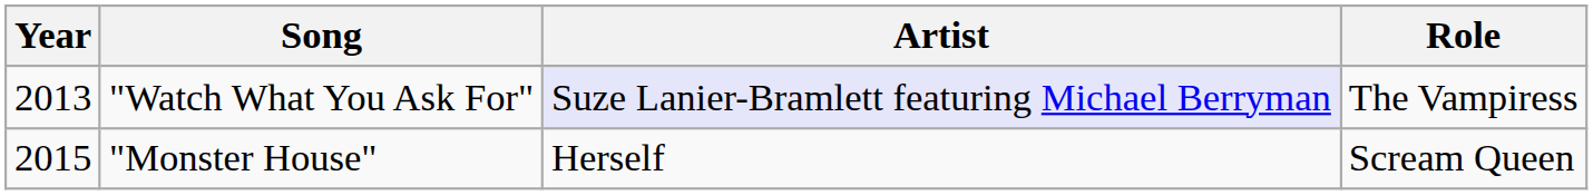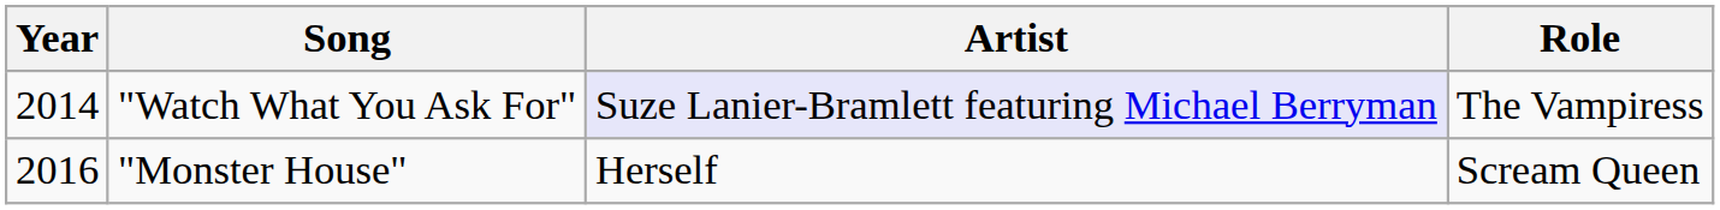 <table class="wikitable sortable">
 <tr>
 <th>Year</th>
 <th>Song</th>
 <th>Artist</th>
 <th>Role</th>
 </tr>
 <tr>
-<td>2013</td>
+<td>2014</td>
 <td>"Watch What You Ask For"</td>
 <td style="background: lavender;">Suze Lanier-Bramlett featuring <a href='#'>Michael Berryman</a></td>
 <td>The Vampiress</td>
 </tr>
 <tr>
-<td>2015</td>
+<td>2016</td>
 <td>"Monster House"</td>
 <td>Herself</td>
 <td>Scream Queen</td>
 </tr>
 </table>
